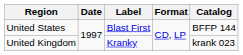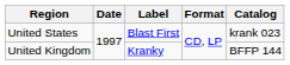 <table class="wikitable">
 <tr>
 <th>Region</th>
 <th>Date</th>
 <th>Label</th>
 <th>Format</th>
 <th>Catalog</th>
 </tr>
 <tr>
 <td>United States</td>
 <td rowspan="2">1997</td>
 <td><a href='#'>Blast First</a></td>
 <td rowspan="2"><a href='#'>CD</a>, <a href='#'>LP</a></td>
-<td>BFFP 144</td>
+<td>krank 023</td>
 </tr>
 <tr>
 <td>United Kingdom</td>
 <td><a href='#'>Kranky</a></td>
-<td>krank 023</td>
+<td>BFFP 144</td>
 </tr>
 </table>
